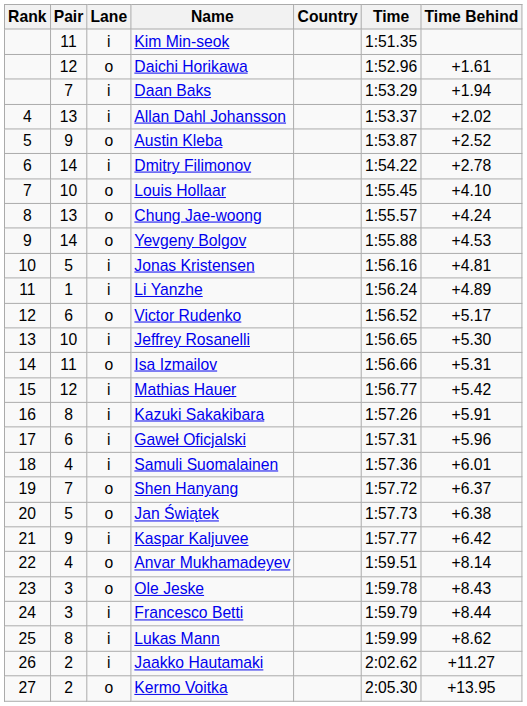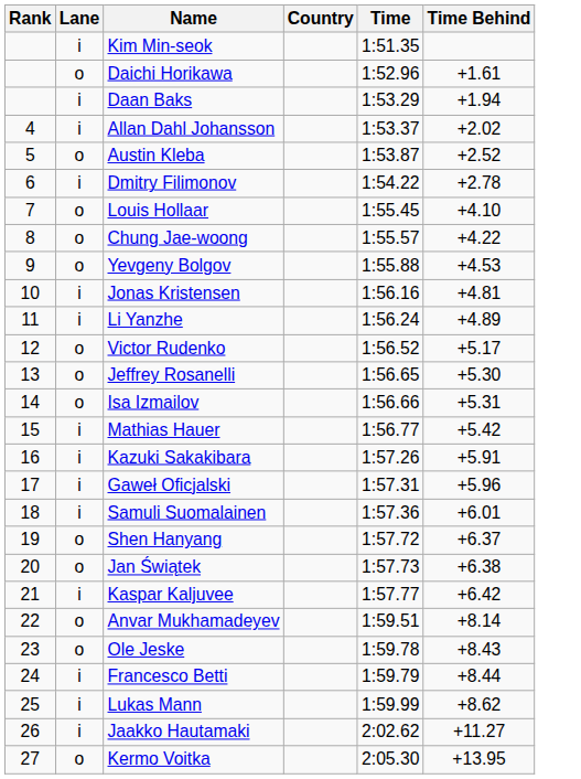 <table class="wikitable sortable" style="text-align:center">
 <tr>
 <th>Rank</th>
-<th>Pair</th>
 <th>Lane</th>
 <th>Name</th>
 <th>Country</th>
 <th>Time</th>
 <th>Time Behind</th>
 </tr>
 <tr>
 <td></td>
-<td>11</td>
 <td>i</td>
 <td align=left><a href='#'>Kim Min-seok</a></td>
 <td align=left></td>
 <td>1:51.35</td>
 <td></td>
 </tr>
 <tr>
 <td></td>
-<td>12</td>
 <td>o</td>
 <td align=left><a href='#'>Daichi Horikawa</a></td>
 <td align=left></td>
 <td>1:52.96</td>
 <td>+1.61</td>
 </tr>
 <tr>
 <td></td>
-<td>7</td>
 <td>i</td>
 <td align=left><a href='#'>Daan Baks</a></td>
 <td align=left></td>
 <td>1:53.29</td>
 <td>+1.94</td>
 </tr>
 <tr>
 <td>4</td>
-<td>13</td>
 <td>i</td>
 <td align=left><a href='#'>Allan Dahl Johansson</a></td>
 <td align=left></td>
 <td>1:53.37</td>
 <td>+2.02</td>
 </tr>
 <tr>
 <td>5</td>
-<td>9</td>
 <td>o</td>
 <td align=left><a href='#'>Austin Kleba</a></td>
 <td align=left></td>
 <td>1:53.87</td>
 <td>+2.52</td>
 </tr>
 <tr>
 <td>6</td>
-<td>14</td>
 <td>i</td>
 <td align=left><a href='#'>Dmitry Filimonov</a></td>
 <td align=left></td>
 <td>1:54.22</td>
 <td>+2.78</td>
 </tr>
 <tr>
 <td>7</td>
-<td>10</td>
 <td>o</td>
 <td align=left><a href='#'>Louis Hollaar</a></td>
 <td align=left></td>
 <td>1:55.45</td>
 <td>+4.10</td>
 </tr>
 <tr>
 <td>8</td>
-<td>13</td>
 <td>o</td>
 <td align=left><a href='#'>Chung Jae-woong</a></td>
 <td align=left></td>
 <td>1:55.57</td>
-<td>+4.24</td>
+<td>+4.22</td>
 </tr>
 <tr>
 <td>9</td>
-<td>14</td>
 <td>o</td>
 <td align=left><a href='#'>Yevgeny Bolgov</a></td>
 <td align=left></td>
 <td>1:55.88</td>
 <td>+4.53</td>
 </tr>
 <tr>
 <td>10</td>
-<td>5</td>
 <td>i</td>
 <td align=left><a href='#'>Jonas Kristensen</a></td>
 <td align=left></td>
 <td>1:56.16</td>
 <td>+4.81</td>
 </tr>
 <tr>
 <td>11</td>
-<td>1</td>
 <td>i</td>
 <td align=left><a href='#'>Li Yanzhe</a></td>
 <td align=left></td>
 <td>1:56.24</td>
 <td>+4.89</td>
 </tr>
 <tr>
 <td>12</td>
-<td>6</td>
 <td>o</td>
 <td align=left><a href='#'>Victor Rudenko</a></td>
 <td align=left></td>
 <td>1:56.52</td>
 <td>+5.17</td>
 </tr>
 <tr>
 <td>13</td>
-<td>10</td>
-<td>i</td>
+<td>o</td>
 <td align=left><a href='#'>Jeffrey Rosanelli</a></td>
 <td align=left></td>
 <td>1:56.65</td>
 <td>+5.30</td>
 </tr>
 <tr>
 <td>14</td>
-<td>11</td>
 <td>o</td>
 <td align=left><a href='#'>Isa Izmailov</a></td>
 <td align=left></td>
 <td>1:56.66</td>
 <td>+5.31</td>
 </tr>
 <tr>
 <td>15</td>
-<td>12</td>
 <td>i</td>
 <td align=left><a href='#'>Mathias Hauer</a></td>
 <td align=left></td>
 <td>1:56.77</td>
 <td>+5.42</td>
 </tr>
 <tr>
 <td>16</td>
-<td>8</td>
 <td>i</td>
 <td align=left><a href='#'>Kazuki Sakakibara</a></td>
 <td align=left></td>
 <td>1:57.26</td>
 <td>+5.91</td>
 </tr>
 <tr>
 <td>17</td>
-<td>6</td>
 <td>i</td>
 <td align=left><a href='#'>Gaweł Oficjalski</a></td>
 <td align=left></td>
 <td>1:57.31</td>
 <td>+5.96</td>
 </tr>
 <tr>
 <td>18</td>
-<td>4</td>
 <td>i</td>
 <td align=left><a href='#'>Samuli Suomalainen</a></td>
 <td align=left></td>
 <td>1:57.36</td>
 <td>+6.01</td>
 </tr>
 <tr>
 <td>19</td>
-<td>7</td>
 <td>o</td>
 <td align=left><a href='#'>Shen Hanyang</a></td>
 <td align=left></td>
 <td>1:57.72</td>
 <td>+6.37</td>
 </tr>
 <tr>
 <td>20</td>
-<td>5</td>
 <td>o</td>
 <td align=left><a href='#'>Jan Świątek</a></td>
 <td align=left></td>
 <td>1:57.73</td>
 <td>+6.38</td>
 </tr>
 <tr>
 <td>21</td>
-<td>9</td>
 <td>i</td>
 <td align=left><a href='#'>Kaspar Kaljuvee</a></td>
 <td align=left></td>
 <td>1:57.77</td>
 <td>+6.42</td>
 </tr>
 <tr>
 <td>22</td>
-<td>4</td>
 <td>o</td>
 <td align=left><a href='#'>Anvar Mukhamadeyev</a></td>
 <td align=left></td>
 <td>1:59.51</td>
 <td>+8.14</td>
 </tr>
 <tr>
 <td>23</td>
-<td>3</td>
 <td>o</td>
 <td align=left><a href='#'>Ole Jeske</a></td>
 <td align=left></td>
 <td>1:59.78</td>
 <td>+8.43</td>
 </tr>
 <tr>
 <td>24</td>
-<td>3</td>
 <td>i</td>
 <td align=left><a href='#'>Francesco Betti</a></td>
 <td align=left></td>
 <td>1:59.79</td>
 <td>+8.44</td>
 </tr>
 <tr>
 <td>25</td>
-<td>8</td>
 <td>i</td>
 <td align=left><a href='#'>Lukas Mann</a></td>
 <td align=left></td>
 <td>1:59.99</td>
 <td>+8.62</td>
 </tr>
 <tr>
 <td>26</td>
-<td>2</td>
 <td>i</td>
 <td align=left><a href='#'>Jaakko Hautamaki</a></td>
 <td align=left></td>
 <td>2:02.62</td>
 <td>+11.27</td>
 </tr>
 <tr>
 <td>27</td>
-<td>2</td>
 <td>o</td>
 <td align=left><a href='#'>Kermo Voitka</a></td>
 <td align=left></td>
 <td>2:05.30</td>
 <td>+13.95</td>
 </tr>
 </table>
